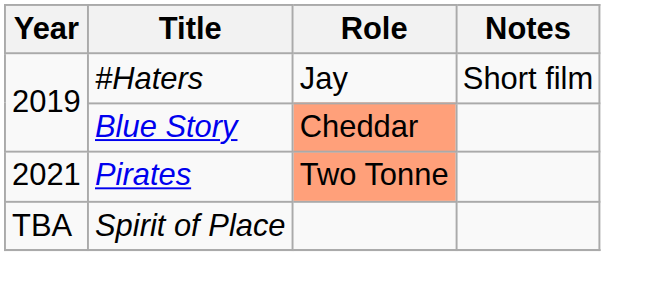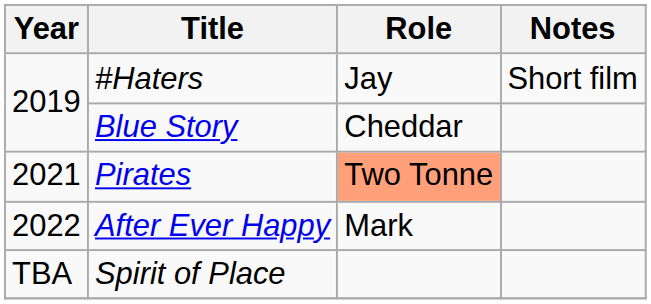 <table class="wikitable unsortable">
 <tr>
 <th>Year</th>
 <th>Title</th>
 <th>Role</th>
 <th>Notes</th>
 </tr>
 <tr>
 <td rowspan="2">2019</td>
 <td><em>#Haters</em></td>
 <td>Jay</td>
 <td>Short film</td>
 </tr>
 <tr>
 <td><em><a href='#'>Blue Story</a></em></td>
-<td style="background: lightsalmon;">Cheddar</td>
+<td>Cheddar</td>
 <td></td>
 </tr>
 <tr>
 <td>2021</td>
 <td><em><a href='#'>Pirates</a></em></td>
 <td style="background: lightsalmon;">Two Tonne</td>
+<td></td>
+</tr>
+<tr>
+<td>2022</td>
+<td><em><a href='#'>After Ever Happy</a></em></td>
+<td>Mark</td>
 <td></td>
 </tr>
 <tr>
 <td>TBA</td>
 <td><em>Spirit of Place</em></td>
 <td></td>
 <td></td>
 </tr>
 <tr>
 </tr>
 </table>
